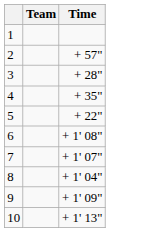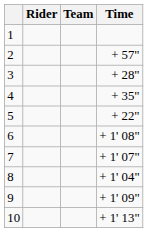 <table class="wikitable">
 <tr>
 <th></th>
+<th>Rider</th>
 <th>Team</th>
 <th>Time</th>
 </tr>
 <tr>
 <td>1</td>
+<td> </td>
 <td></td>
 <td align="right"></td>
 </tr>
 <tr>
 <td>2</td>
 <td></td>
+<td></td>
 <td align="right">+ 57"</td>
 </tr>
 <tr>
 <td>3</td>
+<td></td>
 <td></td>
 <td align="right">+ 28"</td>
 </tr>
 <tr>
 <td>4</td>
 <td></td>
+<td></td>
 <td align="right">+ 35"</td>
 </tr>
 <tr>
 <td>5</td>
+<td></td>
 <td></td>
 <td align="right">+ 22"</td>
 </tr>
 <tr>
 <td>6</td>
 <td></td>
+<td></td>
 <td align="right">+ 1' 08"</td>
 </tr>
 <tr>
 <td>7</td>
+<td></td>
 <td></td>
 <td align="right">+ 1' 07"</td>
 </tr>
 <tr>
 <td>8</td>
 <td></td>
+<td></td>
 <td align="right">+ 1' 04"</td>
 </tr>
 <tr>
 <td>9</td>
+<td></td>
 <td></td>
 <td align="right">+ 1' 09"</td>
 </tr>
 <tr>
 <td>10</td>
 <td></td>
+<td></td>
 <td align="right">+ 1' 13"</td>
 </tr>
 </table>
